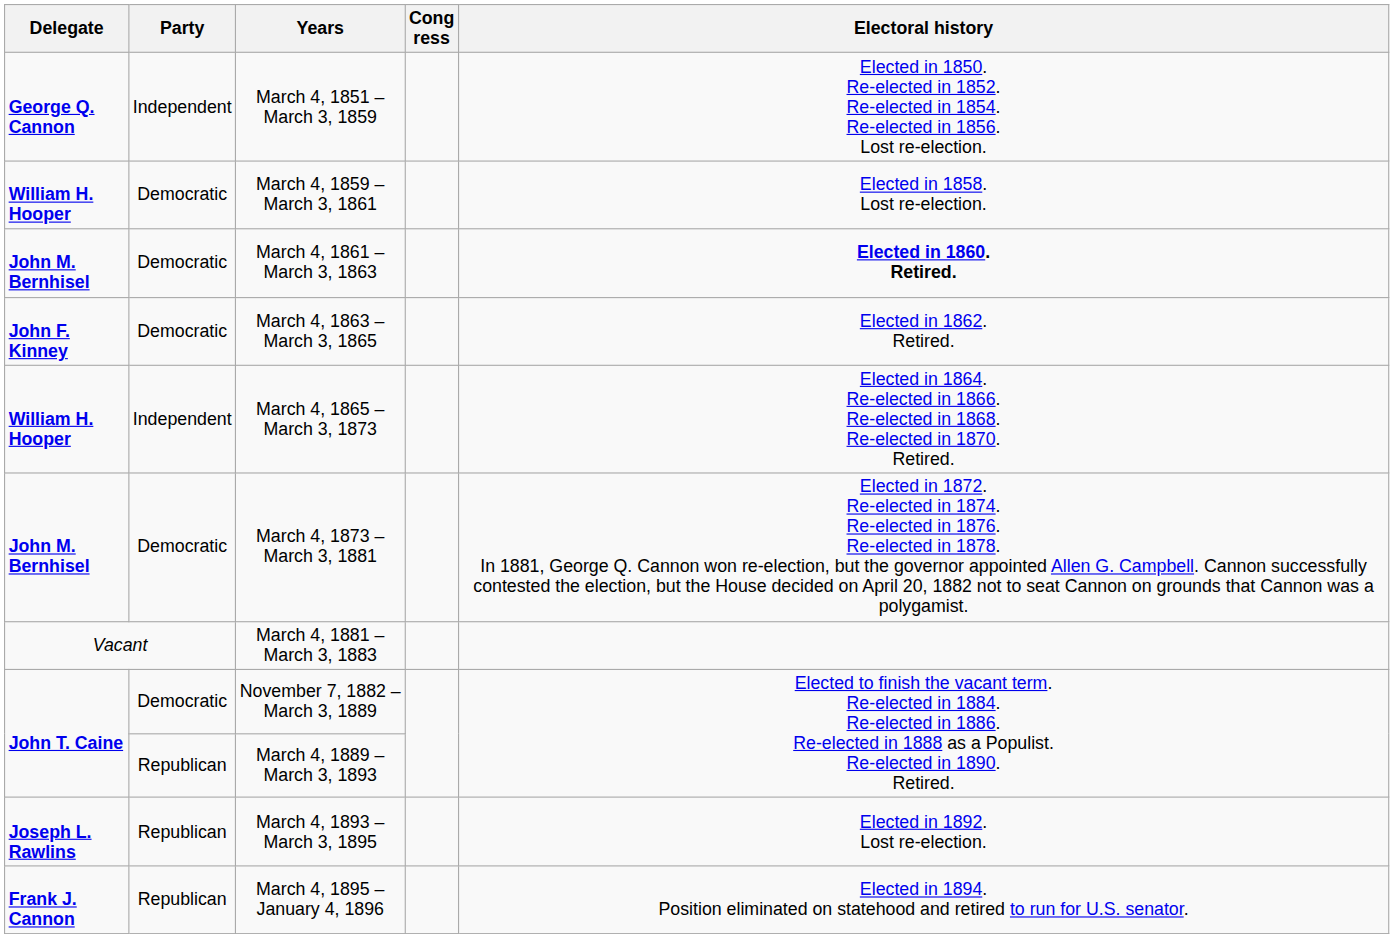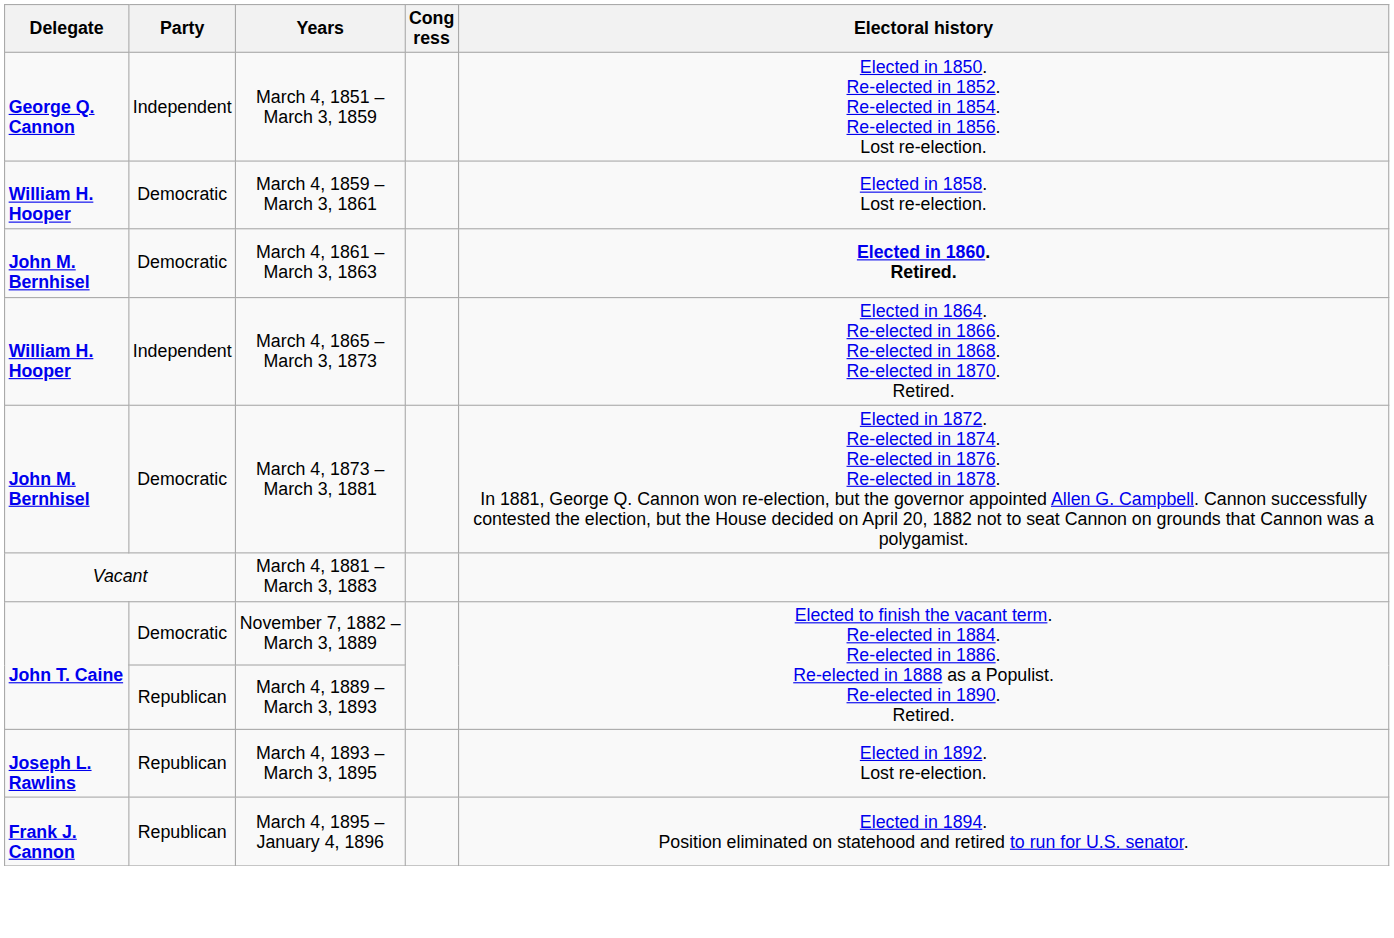 <table class=wikitable style="text-align:center">
 <tr>
 <th>Delegate</th>
 <th>Party</th>
 <th>Years</th>
 <th>Cong<br>ress</th>
 <th>Electoral history</th>
 </tr>
 <tr>
 <td align=left><br><strong><a href='#'>George Q. Cannon</a></strong><br></td>
 <td>Independent</td>
 <td nowrap>March 4, 1851 –<br>March 3, 1859</td>
 <td></td>
 <td><a href='#'>Elected in 1850</a>.<br><a href='#'>Re-elected in 1852</a>.<br><a href='#'>Re-elected in 1854</a>.<br><a href='#'>Re-elected in 1856</a>.<br>Lost re-election.</td>
 </tr>
 <tr>
 <td align=left><br><strong><a href='#'>William H. Hooper</a></strong><br></td>
 <td>Democratic</td>
 <td nowrap>March 4, 1859 –<br>March 3, 1861</td>
 <td></td>
 <td><a href='#'>Elected in 1858</a>.<br>Lost re-election.</td>
 </tr>
 <tr>
 <td align=left><br><strong><a href='#'>John M. Bernhisel</a></strong><br></td>
 <td>Democratic</td>
 <td nowrap>March 4, 1861 –<br>March 3, 1863</td>
 <td></td>
 <td><strong><a href='#'>Elected in 1860</a>.<br>Retired.</strong></td>
-</tr>
-<tr>
-<td align=left><br><strong><a href='#'>John F. Kinney</a></strong><br></td>
-<td>Democratic</td>
-<td nowrap>March 4, 1863 –<br>March 3, 1865</td>
-<td></td>
-<td><a href='#'>Elected in 1862</a>.<br>Retired.</td>
 </tr>
 <tr>
 <td align=left><br><strong><a href='#'>William H. Hooper</a></strong><br></td>
 <td>Independent</td>
 <td nowrap>March 4, 1865 –<br>March 3, 1873</td>
 <td></td>
 <td><a href='#'>Elected in 1864</a>.<br><a href='#'>Re-elected in 1866</a>.<br><a href='#'>Re-elected in 1868</a>.<br><a href='#'>Re-elected in 1870</a>.<br>Retired.</td>
 </tr>
 <tr>
 <td align=left><br><strong><a href='#'>John M. Bernhisel</a></strong><br></td>
 <td>Democratic</td>
 <td nowrap>March 4, 1873 –<br>March 3, 1881</td>
 <td></td>
 <td><a href='#'>Elected in 1872</a>.<br><a href='#'>Re-elected in 1874</a>.<br><a href='#'>Re-elected in 1876</a>.<br><a href='#'>Re-elected in 1878</a>.<br>In 1881, George Q. Cannon won re-election, but the governor appointed <a href='#'>Allen G. Campbell</a>. Cannon successfully contested the election, but the House decided on April 20, 1882 not to seat Cannon on grounds that Cannon was a polygamist.</td>
 </tr>
 <tr>
 <td colspan=2><em>Vacant</em></td>
 <td nowrap>March 4, 1881 –<br>March 3, 1883</td>
 <td></td>
 <td></td>
 </tr>
 <tr>
 <td rowspan=2 align=left><br><strong><a href='#'>John T. Caine</a></strong><br></td>
 <td>Democratic</td>
 <td nowrap>November 7, 1882 –<br>March 3, 1889</td>
 <td rowspan=2></td>
 <td rowspan=2><a href='#'>Elected to finish the vacant term</a>.<br><a href='#'>Re-elected in 1884</a>.<br><a href='#'>Re-elected in 1886</a>.<br><a href='#'>Re-elected in 1888</a> as a Populist.<br><a href='#'>Re-elected in 1890</a>.<br>Retired.</td>
 </tr>
 <tr>
 <td>Republican</td>
 <td nowrap>March 4, 1889 –<br>March 3, 1893</td>
 </tr>
 <tr>
 <td align=left><br><strong><a href='#'>Joseph L. Rawlins</a></strong><br></td>
 <td>Republican</td>
 <td nowrap>March 4, 1893 –<br>March 3, 1895</td>
 <td></td>
 <td><a href='#'>Elected in 1892</a>.<br>Lost re-election.</td>
 </tr>
 <tr>
 <td align=left><br><strong><a href='#'>Frank J. Cannon</a></strong><br></td>
 <td>Republican</td>
 <td nowrap>March 4, 1895 –<br>January 4, 1896</td>
 <td></td>
 <td><a href='#'>Elected in 1894</a>.<br>Position eliminated on statehood and retired <a href='#'>to run for U.S. senator</a>.</td>
 </tr>
 </table>
